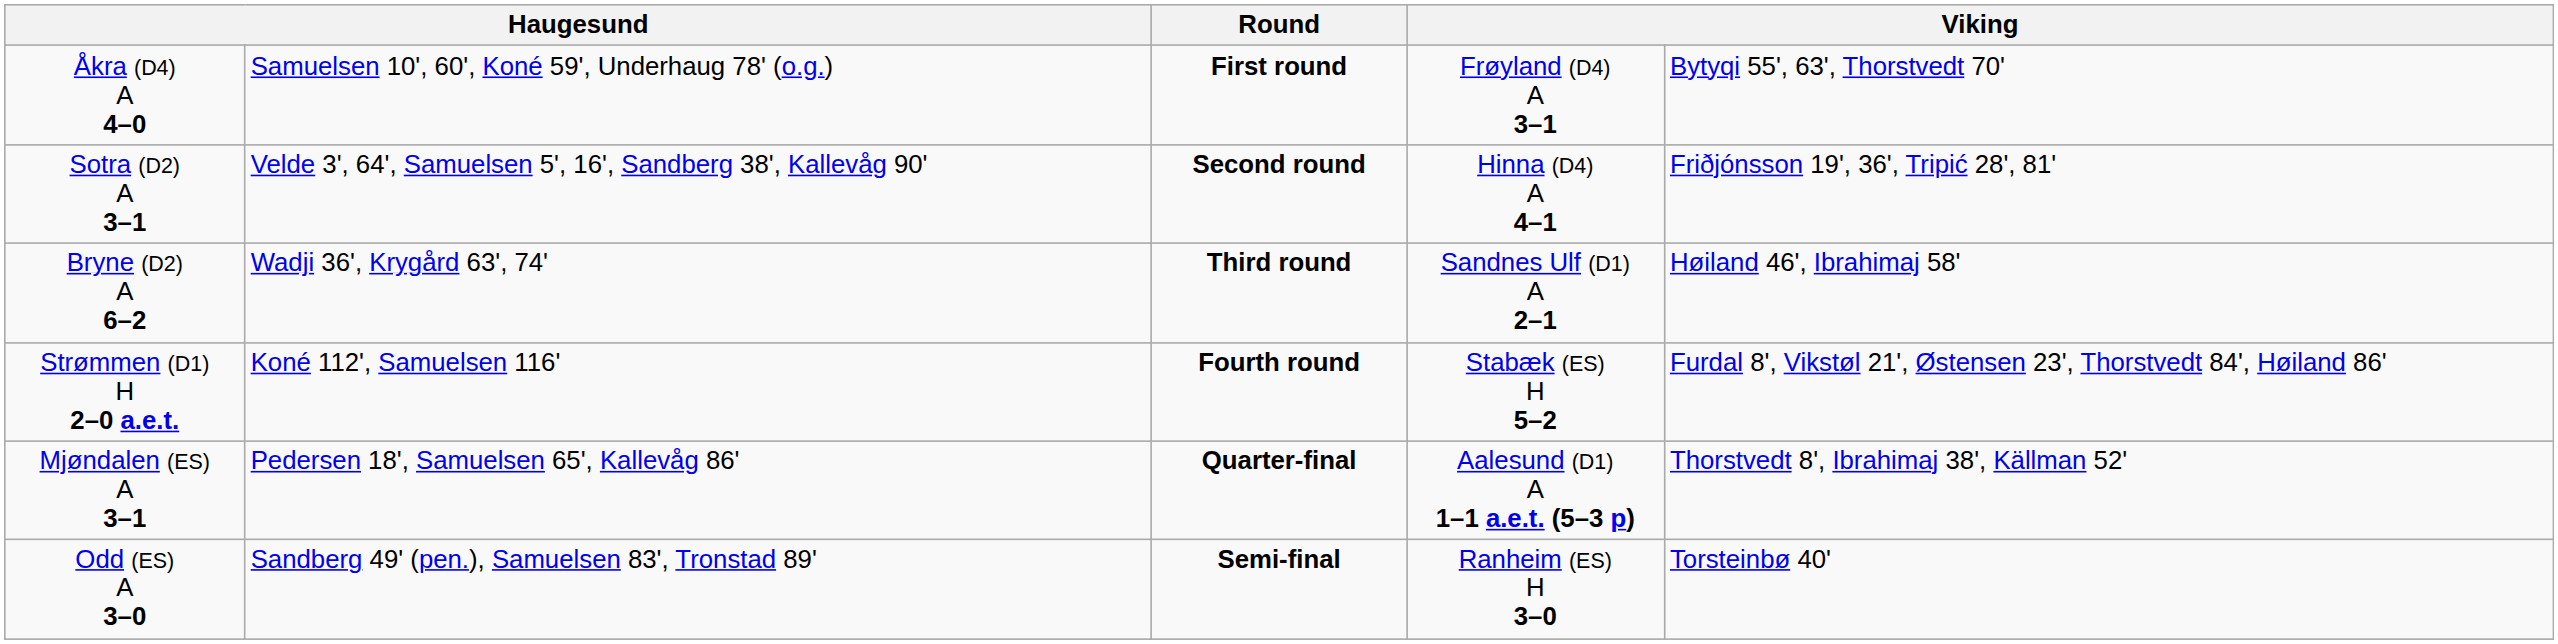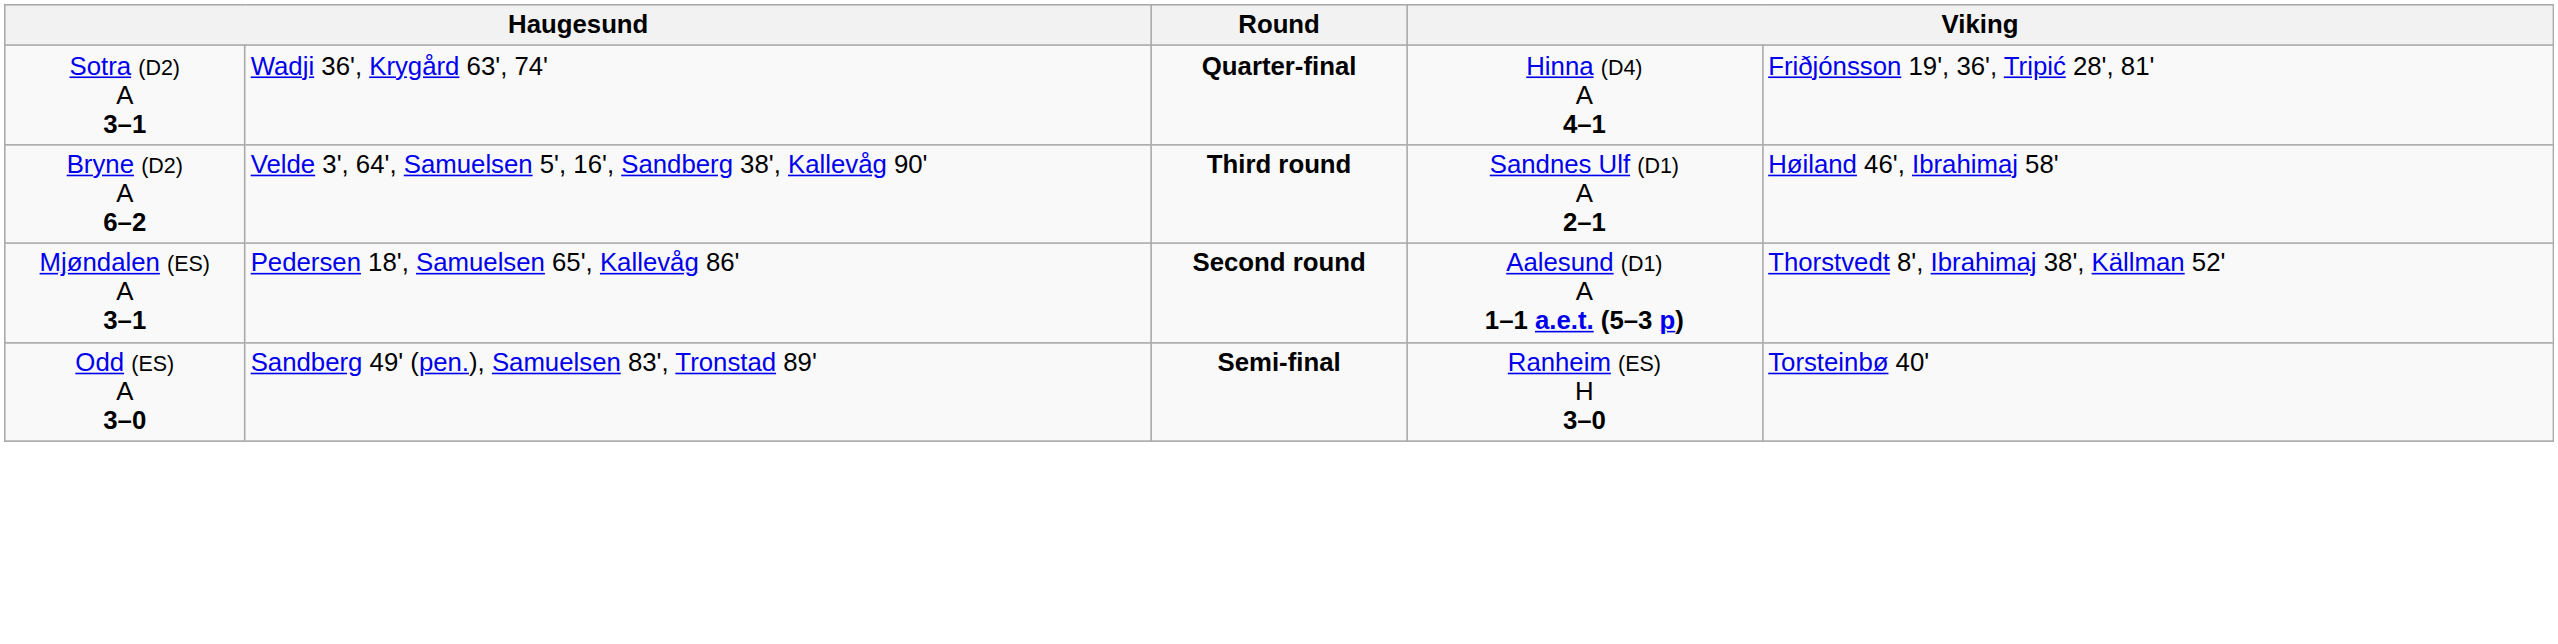 <table class=wikitable width=100% style="text-align:center">
 <tr valign=top>
 <th colspan=2 width=45%>Haugesund</th>
 <th width=10%>Round</th>
 <th colspan=2 width=45%>Viking</th>
 </tr>
 <tr valign=top>
-<td><a href='#'>Åkra</a> <small>(D4)</small><br>A<br><strong>4–0</strong></td>
-<td align=left><a href='#'>Samuelsen</a> 10', 60', <a href='#'>Koné</a> 59', Underhaug 78' (<a href='#'>o.g.</a>)</td>
-<td><strong>First round</strong></td>
-<td><a href='#'>Frøyland</a> <small>(D4)</small><br>A<br><strong>3–1</strong></td>
-<td align=left><a href='#'>Bytyqi</a> 55', 63', <a href='#'>Thorstvedt</a> 70'</td>
-</tr>
-<tr valign=top>
 <td><a href='#'>Sotra</a> <small>(D2)</small><br>A<br><strong>3–1</strong></td>
-<td align=left><a href='#'>Velde</a> 3', 64', <a href='#'>Samuelsen</a> 5', 16', <a href='#'>Sandberg</a> 38', <a href='#'>Kallevåg</a> 90'</td>
-<td><strong>Second round</strong></td>
+<td align=left><a href='#'>Wadji</a> 36', <a href='#'>Krygård</a> 63', 74'</td>
+<td><strong>Quarter-final</strong></td>
 <td><a href='#'>Hinna</a> <small>(D4)</small><br>A<br><strong>4–1</strong></td>
 <td align=left><a href='#'>Friðjónsson</a> 19', 36', <a href='#'>Tripić</a> 28', 81'</td>
 </tr>
 <tr valign=top>
 <td><a href='#'>Bryne</a> <small>(D2)</small><br>A<br><strong>6–2</strong></td>
-<td align=left><a href='#'>Wadji</a> 36', <a href='#'>Krygård</a> 63', 74'</td>
+<td align=left><a href='#'>Velde</a> 3', 64', <a href='#'>Samuelsen</a> 5', 16', <a href='#'>Sandberg</a> 38', <a href='#'>Kallevåg</a> 90'</td>
 <td><strong>Third round</strong></td>
 <td><a href='#'>Sandnes Ulf</a> <small>(D1)</small><br>A<br><strong>2–1</strong></td>
 <td align=left><a href='#'>Høiland</a> 46', <a href='#'>Ibrahimaj</a> 58'</td>
 </tr>
 <tr valign=top>
-<td><a href='#'>Strømmen</a> <small>(D1)</small><br>H<br><strong>2–0 <a href='#'>a.e.t.</a></strong></td>
-<td align=left><a href='#'>Koné</a> 112', <a href='#'>Samuelsen</a> 116'</td>
-<td><strong>Fourth round</strong></td>
-<td><a href='#'>Stabæk</a> <small>(ES)</small><br>H<br><strong>5–2</strong></td>
-<td align=left><a href='#'>Furdal</a> 8', <a href='#'>Vikstøl</a> 21', <a href='#'>Østensen</a> 23', <a href='#'>Thorstvedt</a> 84', <a href='#'>Høiland</a> 86'</td>
-</tr>
-<tr valign=top>
 <td><a href='#'>Mjøndalen</a> <small>(ES)</small><br>A<br><strong>3–1</strong></td>
 <td align=left><a href='#'>Pedersen</a> 18', <a href='#'>Samuelsen</a> 65', <a href='#'>Kallevåg</a> 86'</td>
-<td><strong>Quarter-final</strong></td>
+<td><strong>Second round</strong></td>
 <td><a href='#'>Aalesund</a> <small>(D1)</small><br>A<br><strong>1–1 <a href='#'>a.e.t.</a> (5–3 <a href='#'>p</a>)</strong></td>
 <td align=left><a href='#'>Thorstvedt</a> 8', <a href='#'>Ibrahimaj</a> 38', <a href='#'>Källman</a> 52'</td>
 </tr>
 <tr valign=top>
 <td><a href='#'>Odd</a> <small>(ES)</small><br>A<br><strong>3–0</strong></td>
 <td align=left><a href='#'>Sandberg</a> 49' (<a href='#'>pen.</a>), <a href='#'>Samuelsen</a> 83', <a href='#'>Tronstad</a> 89'</td>
 <td><strong>Semi-final</strong></td>
 <td><a href='#'>Ranheim</a> <small>(ES)</small><br>H<br><strong>3–0</strong></td>
 <td align=left><a href='#'>Torsteinbø</a> 40'</td>
 </tr>
 </table>
